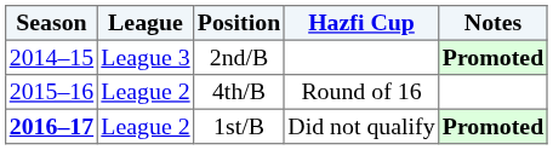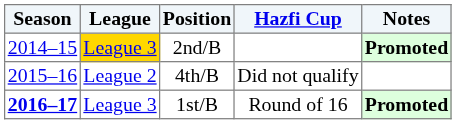 <table border="1" cellpadding="2" style="border-collapse:collapse; text-align:center; font-size:normal;">
 <tr style="background:#f0f6fa;">
 <th>Season</th>
 <th>League</th>
 <th>Position</th>
 <th><a href='#'>Hazfi Cup</a></th>
 <th>Notes</th>
 </tr>
 <tr>
 <td><a href='#'>2014–15</a></td>
-<td><a href='#'>League 3</a></td>
+<td style="background: gold;"><a href='#'>League 3</a></td>
 <td>2nd/B</td>
 <td></td>
 <td style="text-align:center; background:#dfd;"><strong>Promoted</strong></td>
 </tr>
 <tr>
 <td><a href='#'>2015–16</a></td>
 <td><a href='#'>League 2</a></td>
 <td>4th/B</td>
-<td>Round of 16</td>
+<td>Did not qualify</td>
 <td></td>
 </tr>
 <tr>
 <td><strong><a href='#'>2016–17</a></strong></td>
-<td><a href='#'>League 2</a></td>
+<td><a href='#'>League 3</a></td>
 <td>1st/B</td>
-<td>Did not qualify</td>
+<td>Round of 16</td>
 <td style="text-align:center; background:#dfd;"><strong>Promoted</strong></td>
 </tr>
 </table>
